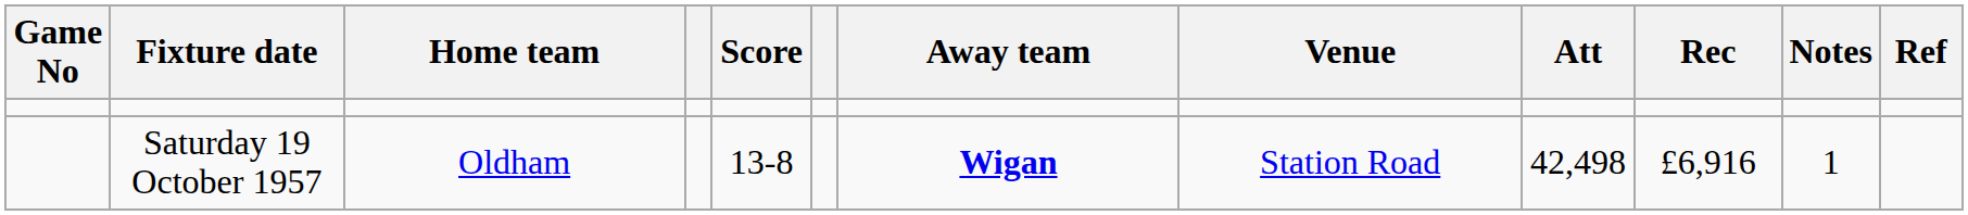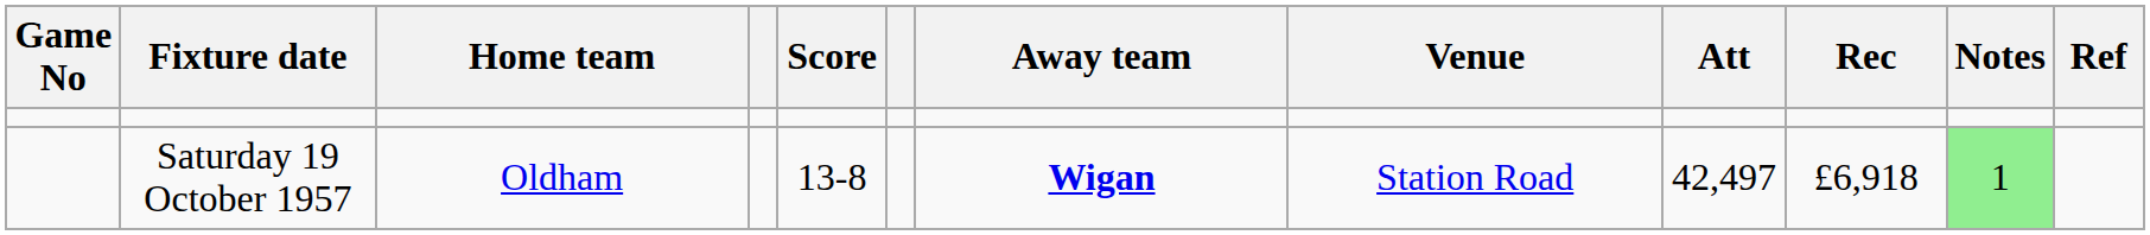 <table class="wikitable" style="text-align:center;">
 <tr>
 <th width=20 abbr="No">Game No</th>
 <th width=100 abbr="Date">Fixture date</th>
 <th width=150 abbr="Home team">Home team</th>
 <th width=5 abbr="space"></th>
 <th width=20 abbr="Score">Score</th>
 <th width=5 abbr="space"></th>
 <th width=150 abbr="Away team">Away team</th>
 <th width=150 abbr="Venue">Venue</th>
 <th width=45 abbr="Att">Att</th>
 <th width=60 abbr="Rec">Rec</th>
 <th width=20 abbr="Notes">Notes</th>
 <th width=30 abbr="Ref">Ref</th>
 </tr>
 <tr>
 <td></td>
 <td></td>
 <td></td>
 <td></td>
 <td></td>
 <td></td>
 <td></td>
 <td></td>
 <td></td>
 <td></td>
 <td></td>
 </tr>
 <tr>
 <td></td>
 <td>Saturday 19 October 1957</td>
 <td><a href='#'>Oldham</a></td>
 <td></td>
 <td>13-8</td>
 <td></td>
 <td><strong><a href='#'>Wigan</a></strong></td>
 <td><a href='#'>Station Road</a></td>
-<td>42,498</td>
-<td>£6,916</td>
-<td>1</td>
+<td>42,497</td>
+<td>£6,918</td>
+<td style="background: lightgreen;">1</td>
 <td></td>
 </tr>
 </table>
